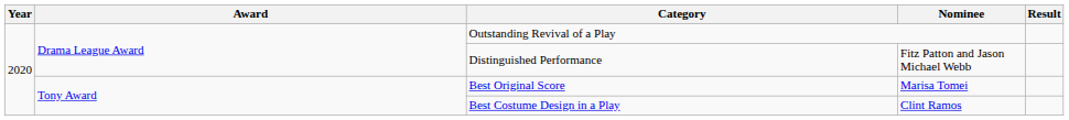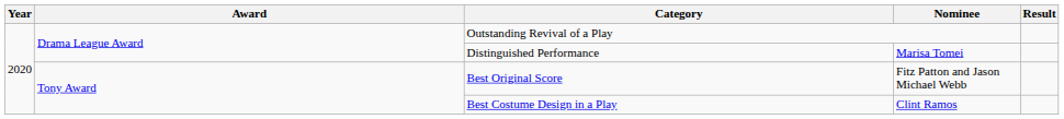 <table class="wikitable">
 <tr>
 <th scope="col" style="width:1em;">Year</th>
 <th scope="col" style="width:35em;">Award</th>
 <th scope="col" style="width:35em;">Category</th>
 <th scope="col" style="width:10em;">Nominee</th>
 <th scope="col" style="width:1em;">Result</th>
 </tr>
 <tr>
 <td rowspan="4">2020</td>
 <td rowspan="2"><a href='#'>Drama League Award</a></td>
 <td colspan="2">Outstanding Revival of a Play</td>
 <td></td>
 </tr>
 <tr>
 <td>Distinguished Performance</td>
-<td>Fitz Patton and Jason Michael Webb</td>
+<td><a href='#'>Marisa Tomei</a></td>
 <td></td>
 </tr>
 <tr>
 <td rowspan="2"><a href='#'>Tony Award</a></td>
 <td><a href='#'>Best Original Score</a></td>
-<td><a href='#'>Marisa Tomei</a></td>
+<td>Fitz Patton and Jason Michael Webb</td>
 <td></td>
 </tr>
 <tr>
 <td><a href='#'>Best Costume Design in a Play</a></td>
 <td><a href='#'>Clint Ramos</a></td>
 <td></td>
 </tr>
 </table>
